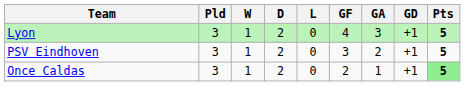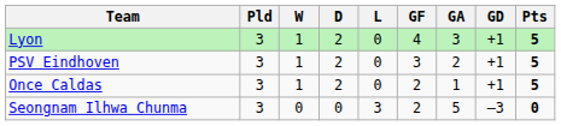 <table class="wikitable" style="text-align:center;">
 <tr>
 <th width=210>Team</th>
 <th width=30>Pld</th>
 <th width=30>W</th>
 <th width=30>D</th>
 <th width=30>L</th>
 <th width=30>GF</th>
 <th width=30>GA</th>
 <th width=30>GD</th>
 <th width=30>Pts</th>
 </tr>
 <tr bgcolor=#bbf3bb>
 <td style="text-align:left;"> <a href='#'>Lyon</a></td>
 <td>3</td>
 <td>1</td>
 <td>2</td>
 <td>0</td>
 <td>4</td>
 <td>3</td>
 <td>+1</td>
 <td><strong>5</strong></td>
 </tr>
 <tr>
 <td style="text-align:left;"> <a href='#'>PSV Eindhoven</a></td>
 <td>3</td>
 <td>1</td>
 <td>2</td>
 <td>0</td>
 <td>3</td>
 <td>2</td>
 <td>+1</td>
 <td><strong>5</strong></td>
 </tr>
 <tr>
 <td style="text-align:left;"> <a href='#'>Once Caldas</a></td>
 <td>3</td>
 <td>1</td>
 <td>2</td>
 <td>0</td>
 <td>2</td>
 <td>1</td>
 <td>+1</td>
-<td style="background: lightgreen;"><strong>5</strong></td>
+<td><strong>5</strong></td>
+</tr>
+<tr>
+<td style="text-align:left;"> <a href='#'>Seongnam Ilhwa Chunma</a></td>
+<td>3</td>
+<td>0</td>
+<td>0</td>
+<td>3</td>
+<td>2</td>
+<td>5</td>
+<td>–3</td>
+<td><strong>0</strong></td>
 </tr>
 </table>
